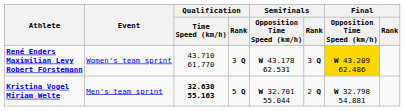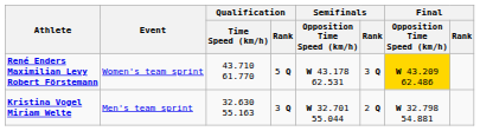 <table class="wikitable" style="font-size:90%">
 <tr>
 <th rowspan="2">Athlete</th>
 <th rowspan="2">Event</th>
 <th colspan=2>Qualification</th>
 <th colspan=2>Semifinals</th>
 <th colspan=2>Final</th>
 </tr>
 <tr style="font-size:95%">
 <th>Time<br>Speed (km/h)</th>
 <th>Rank</th>
 <th>Opposition<br>Time<br>Speed (km/h)</th>
 <th>Rank</th>
 <th>Opposition<br>Time<br>Speed (km/h)</th>
 <th>Rank</th>
 </tr>
 <tr align=center>
 <td align=left><strong><a href='#'>René Enders</a><br><a href='#'>Maximilian Levy</a><br><a href='#'>Robert Förstemann</a></strong></td>
 <td align=left><a href='#'>Women's team sprint</a></td>
 <td>43.710<br>61.770</td>
-<td>3 <strong>Q</strong></td>
+<td>5 <strong>Q</strong></td>
 <td><br><strong>W</strong> 43.178<br>62.531</td>
 <td>3 <strong>Q</strong></td>
 <td style="background: gold;"><br><strong>W</strong> 43.209<br>62.486</td>
 <td></td>
 </tr>
 <tr align=center>
 <td align=left><strong><a href='#'>Kristina Vogel</a><br><a href='#'>Miriam Welte</a></strong></td>
 <td align=left><a href='#'>Men's team sprint</a></td>
-<td><strong>32.630<br>55.163</strong></td>
-<td>5 <strong>Q</strong></td>
+<td>32.630<br>55.163</td>
+<td>3 <strong>Q</strong></td>
 <td><br><strong>W</strong> 32.701<br>55.044</td>
 <td>2 <strong>Q</strong></td>
 <td><br><strong>W</strong> 32.798<br>54.881</td>
 <td></td>
 </tr>
 </table>
